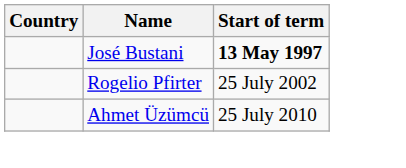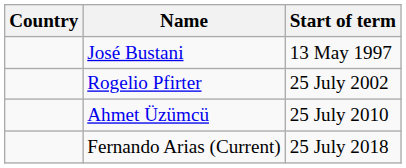 <table class="wikitable" style="font-size:90%">
 <tr>
 <th>Country</th>
 <th>Name</th>
 <th>Start of term</th>
 </tr>
 <tr>
 <td></td>
 <td><a href='#'>José Bustani</a></td>
-<td><strong>13 May 1997</strong></td>
+<td>13 May 1997</td>
 </tr>
 <tr>
 <td></td>
 <td><a href='#'>Rogelio Pfirter</a></td>
 <td>25 July 2002</td>
 </tr>
 <tr>
 <td></td>
 <td><a href='#'>Ahmet Üzümcü</a></td>
 <td>25 July 2010</td>
 </tr>
+<tr>
+<td></td>
+<td>Fernando Arias (Current)</td>
+<td>25 July 2018</td>
+</tr>
 </table>
